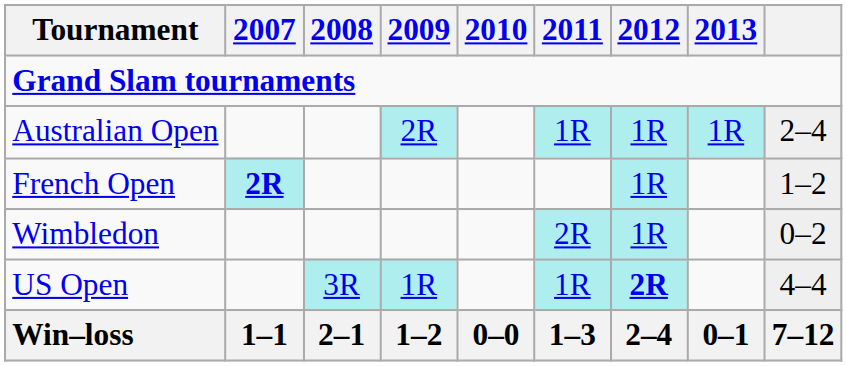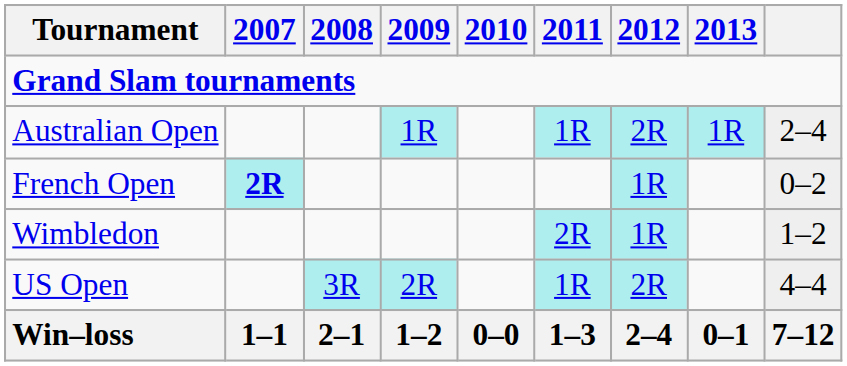 <table class=wikitable style=text-align:center;font-size:97%>
 <tr>
 <th>Tournament</th>
 <th><a href='#'>2007</a></th>
 <th><a href='#'>2008</a></th>
 <th><a href='#'>2009</a></th>
 <th><a href='#'>2010</a></th>
 <th><a href='#'>2011</a></th>
 <th><a href='#'>2012</a></th>
 <th><a href='#'>2013</a></th>
 <th></th>
 </tr>
 <tr>
 <td colspan=10 align=left><strong><a href='#'>Grand Slam tournaments</a></strong></td>
 </tr>
 <tr>
 <td align=left><a href='#'>Australian Open</a></td>
 <td></td>
 <td></td>
-<td bgcolor=afeeee><a href='#'>2R</a></td>
+<td bgcolor=afeeee><a href='#'>1R</a></td>
 <td></td>
 <td bgcolor=afeeee><a href='#'>1R</a></td>
-<td bgcolor=afeeee><a href='#'>1R</a></td>
+<td bgcolor=afeeee><a href='#'>2R</a></td>
 <td bgcolor=afeeee><a href='#'>1R</a></td>
 <td bgcolor=efefef>2–4</td>
 </tr>
 <tr>
 <td align=left><a href='#'>French Open</a></td>
 <td bgcolor=afeeee><strong><a href='#'>2R</a></strong></td>
 <td></td>
 <td></td>
 <td></td>
 <td></td>
 <td bgcolor=afeeee><a href='#'>1R</a></td>
 <td></td>
-<td bgcolor=efefef>1–2</td>
+<td bgcolor=efefef>0–2</td>
 </tr>
 <tr>
 <td align=left><a href='#'>Wimbledon</a></td>
 <td></td>
 <td></td>
 <td></td>
 <td></td>
 <td bgcolor=afeeee><a href='#'>2R</a></td>
 <td bgcolor=afeeee><a href='#'>1R</a></td>
 <td></td>
-<td bgcolor=efefef>0–2</td>
+<td bgcolor=efefef>1–2</td>
 </tr>
 <tr>
 <td align=left><a href='#'>US Open</a></td>
 <td></td>
 <td bgcolor=afeeee><a href='#'>3R</a></td>
-<td bgcolor=afeeee><a href='#'>1R</a></td>
+<td bgcolor=afeeee><a href='#'>2R</a></td>
 <td></td>
 <td bgcolor=afeeee><a href='#'>1R</a></td>
-<td bgcolor=afeeee><strong><a href='#'>2R</a></strong></td>
+<td bgcolor=afeeee><a href='#'>2R</a></td>
 <td></td>
 <td bgcolor=efefef>4–4</td>
 </tr>
 <tr>
 <th style=text-align:left>Win–loss</th>
 <th>1–1</th>
 <th>2–1</th>
 <th>1–2</th>
 <th>0–0</th>
 <th>1–3</th>
 <th>2–4</th>
 <th>0–1</th>
 <th>7–12</th>
 </tr>
 </table>
